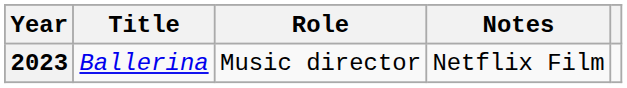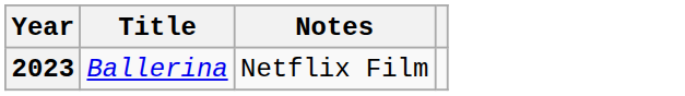 <table class="wikitable sortable plainrowheaders">
 <tr>
 <th scope="col">Year</th>
 <th scope="col">Title</th>
-<th scope="col">Role</th>
 <th scope="col">Notes</th>
 <th scope="col" class="unsortable"></th>
 </tr>
 <tr>
 <th scope="row">2023</th>
 <td><em><a href='#'>Ballerina</a></em></td>
-<td>Music director</td>
 <td>Netflix Film</td>
 <td></td>
 </tr>
 </table>
